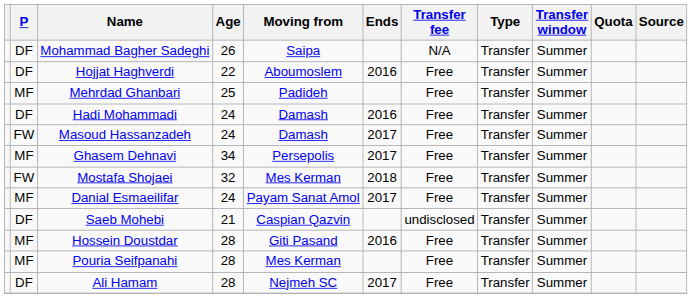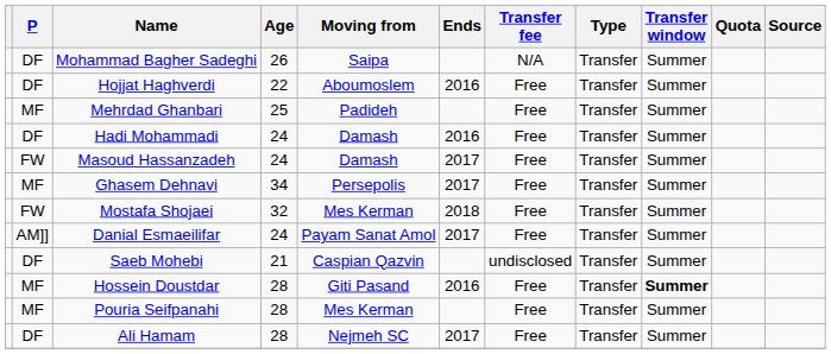 <table class="wikitable sortable " style="text-align:center">
 <tr>
 <th></th>
 <th><a href='#'>P</a></th>
 <th>Name</th>
 <th>Age</th>
 <th>Moving from</th>
 <th>Ends</th>
 <th><a href='#'>Transfer<br>fee</a></th>
 <th>Type</th>
 <th><a href='#'>Transfer<br>window</a></th>
 <th>Quota</th>
 <th>Source</th>
 </tr>
 <tr>
 <td></td>
 <td>DF</td>
 <td> <a href='#'>Mohammad Bagher Sadeghi</a></td>
 <td>26</td>
 <td><a href='#'>Saipa</a></td>
 <td></td>
 <td>N/A</td>
 <td>Transfer</td>
 <td>Summer</td>
 <td></td>
 <td></td>
 </tr>
 <tr>
 <td></td>
 <td>DF</td>
 <td> <a href='#'>Hojjat Haghverdi</a></td>
 <td>22</td>
 <td><a href='#'>Aboumoslem</a></td>
 <td>2016</td>
 <td>Free</td>
 <td>Transfer</td>
 <td>Summer</td>
 <td></td>
 <td></td>
 </tr>
 <tr>
 <td></td>
 <td>MF</td>
 <td> <a href='#'>Mehrdad Ghanbari</a></td>
 <td>25</td>
 <td><a href='#'>Padideh</a></td>
 <td></td>
 <td>Free</td>
 <td>Transfer</td>
 <td>Summer</td>
 <td></td>
 <td></td>
 </tr>
 <tr>
 <td></td>
 <td>DF</td>
 <td> <a href='#'>Hadi Mohammadi</a></td>
 <td>24</td>
 <td><a href='#'>Damash</a></td>
 <td>2016</td>
 <td>Free</td>
 <td>Transfer</td>
 <td>Summer</td>
 <td></td>
 <td></td>
 </tr>
 <tr>
 <td></td>
 <td>FW</td>
 <td> <a href='#'>Masoud Hassanzadeh</a></td>
 <td>24</td>
 <td><a href='#'>Damash</a></td>
 <td>2017</td>
 <td>Free</td>
 <td>Transfer</td>
 <td>Summer</td>
 <td></td>
 <td></td>
 </tr>
 <tr>
 <td></td>
 <td>MF</td>
 <td> <a href='#'>Ghasem Dehnavi</a></td>
 <td>34</td>
 <td><a href='#'>Persepolis</a></td>
 <td>2017</td>
 <td>Free</td>
 <td>Transfer</td>
 <td>Summer</td>
 <td></td>
 <td></td>
 </tr>
 <tr>
 <td></td>
 <td>FW</td>
 <td> <a href='#'>Mostafa Shojaei</a></td>
 <td>32</td>
 <td><a href='#'>Mes Kerman</a></td>
 <td>2018</td>
 <td>Free</td>
 <td>Transfer</td>
 <td>Summer</td>
 <td></td>
 <td></td>
 </tr>
 <tr>
 <td></td>
-<td>MF</td>
+<td [[>AM]]</td>
 <td> <a href='#'>Danial Esmaeilifar</a></td>
 <td>24</td>
 <td><a href='#'>Payam Sanat Amol</a></td>
 <td>2017</td>
 <td>Free</td>
 <td>Transfer</td>
 <td>Summer</td>
 <td></td>
 <td></td>
 </tr>
 <tr>
 <td></td>
 <td>DF</td>
 <td> <a href='#'>Saeb Mohebi</a></td>
 <td>21</td>
 <td><a href='#'>Caspian Qazvin</a></td>
 <td></td>
 <td>undisclosed</td>
 <td>Transfer</td>
 <td>Summer</td>
 <td></td>
 <td></td>
 </tr>
 <tr>
 <td></td>
 <td>MF</td>
 <td> <a href='#'>Hossein Doustdar</a></td>
 <td>28</td>
 <td><a href='#'>Giti Pasand</a></td>
 <td>2016</td>
 <td>Free</td>
 <td>Transfer</td>
-<td>Summer</td>
+<td><strong>Summer</strong></td>
 <td></td>
 <td></td>
 </tr>
 <tr>
 <td></td>
 <td>MF</td>
 <td> <a href='#'>Pouria Seifpanahi</a></td>
 <td>28</td>
 <td><a href='#'>Mes Kerman</a></td>
 <td></td>
 <td>Free</td>
 <td>Transfer</td>
 <td>Summer</td>
 <td></td>
 <td></td>
 </tr>
 <tr>
 <td></td>
 <td>DF</td>
 <td> <a href='#'>Ali Hamam</a></td>
 <td>28</td>
 <td><a href='#'>Nejmeh SC</a></td>
 <td>2017</td>
 <td>Free</td>
 <td>Transfer</td>
 <td>Summer</td>
 <td></td>
 <td></td>
 </tr>
 <tr>
 </tr>
 </table>
